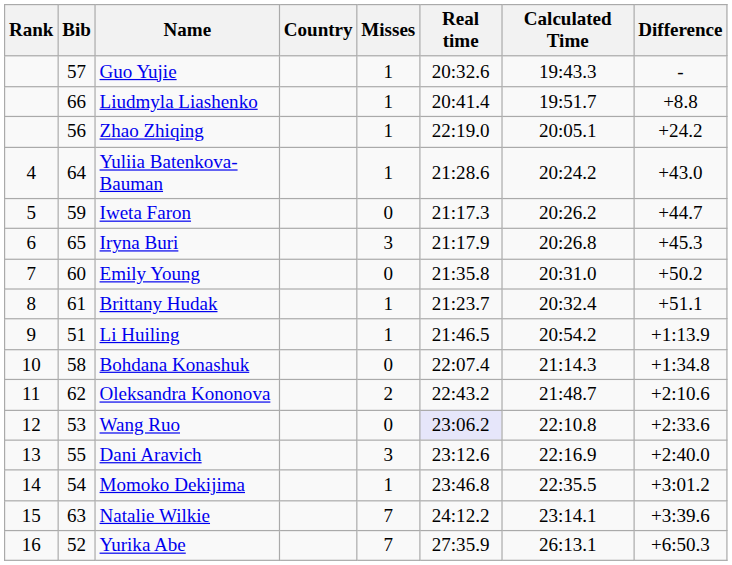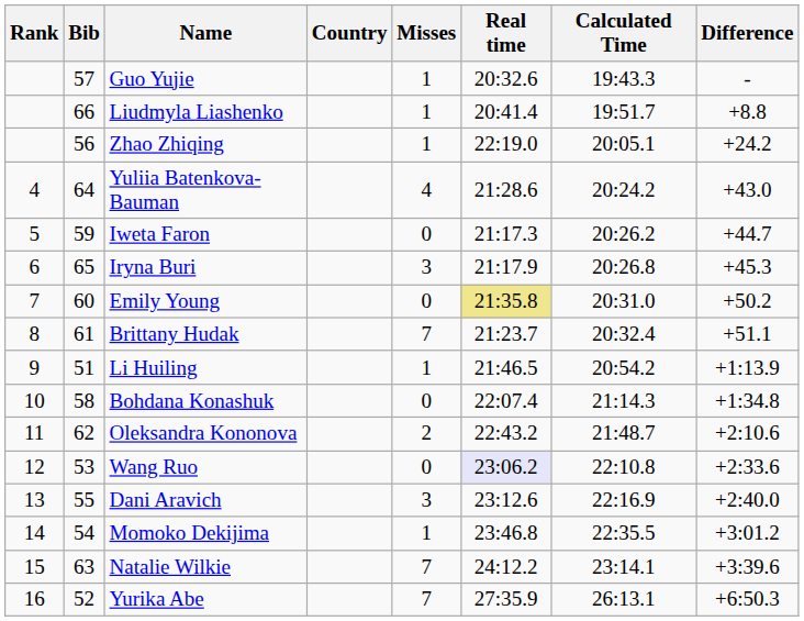 <table class="wikitable sortable" style="text-align:center">
 <tr>
 <th>Rank</th>
 <th>Bib</th>
 <th>Name</th>
 <th>Country</th>
 <th>Misses</th>
 <th>Real time</th>
 <th>Calculated Time</th>
 <th>Difference</th>
 </tr>
 <tr>
 <td></td>
 <td>57</td>
 <td align="left"><a href='#'>Guo Yujie</a></td>
 <td align="left"></td>
 <td>1</td>
 <td>20:32.6</td>
 <td>19:43.3</td>
 <td>-</td>
 </tr>
 <tr>
 <td></td>
 <td>66</td>
 <td align="left"><a href='#'>Liudmyla Liashenko</a></td>
 <td align="left"></td>
 <td>1</td>
 <td>20:41.4</td>
 <td>19:51.7</td>
 <td>+8.8</td>
 </tr>
 <tr>
 <td></td>
 <td>56</td>
 <td align="left"><a href='#'>Zhao Zhiqing</a></td>
 <td align="left"></td>
 <td>1</td>
 <td>22:19.0</td>
 <td>20:05.1</td>
 <td>+24.2</td>
 </tr>
 <tr>
 <td>4</td>
 <td>64</td>
 <td align="left"><a href='#'>Yuliia Batenkova-Bauman</a></td>
 <td align="left"></td>
-<td>1</td>
+<td>4</td>
 <td>21:28.6</td>
 <td>20:24.2</td>
 <td>+43.0</td>
 </tr>
 <tr>
 <td>5</td>
 <td>59</td>
 <td align="left"><a href='#'>Iweta Faron</a></td>
 <td align="left"></td>
 <td>0</td>
 <td>21:17.3</td>
 <td>20:26.2</td>
 <td>+44.7</td>
 </tr>
 <tr>
 <td>6</td>
 <td>65</td>
 <td align="left"><a href='#'>Iryna Buri</a></td>
 <td align="left"></td>
 <td>3</td>
 <td>21:17.9</td>
 <td>20:26.8</td>
 <td>+45.3</td>
 </tr>
 <tr>
 <td>7</td>
 <td>60</td>
 <td align="left"><a href='#'>Emily Young</a></td>
 <td align="left"></td>
 <td>0</td>
-<td>21:35.8</td>
+<td style="background: khaki;">21:35.8</td>
 <td>20:31.0</td>
 <td>+50.2</td>
 </tr>
 <tr>
 <td>8</td>
 <td>61</td>
 <td align="left"><a href='#'>Brittany Hudak</a></td>
 <td align="left"></td>
-<td>1</td>
+<td>7</td>
 <td>21:23.7</td>
 <td>20:32.4</td>
 <td>+51.1</td>
 </tr>
 <tr>
 <td>9</td>
 <td>51</td>
 <td align="left"><a href='#'>Li Huiling</a></td>
 <td align="left"></td>
 <td>1</td>
 <td>21:46.5</td>
 <td>20:54.2</td>
 <td>+1:13.9</td>
 </tr>
 <tr>
 <td>10</td>
 <td>58</td>
 <td align="left"><a href='#'>Bohdana Konashuk</a></td>
 <td align="left"></td>
 <td>0</td>
 <td>22:07.4</td>
 <td>21:14.3</td>
 <td>+1:34.8</td>
 </tr>
 <tr>
 <td>11</td>
 <td>62</td>
 <td align="left"><a href='#'>Oleksandra Kononova</a></td>
 <td align="left"></td>
 <td>2</td>
 <td>22:43.2</td>
 <td>21:48.7</td>
 <td>+2:10.6</td>
 </tr>
 <tr>
 <td>12</td>
 <td>53</td>
 <td align="left"><a href='#'>Wang Ruo</a></td>
 <td align="left"></td>
 <td>0</td>
 <td style="background: lavender;">23:06.2</td>
 <td>22:10.8</td>
 <td>+2:33.6</td>
 </tr>
 <tr>
 <td>13</td>
 <td>55</td>
 <td align="left"><a href='#'>Dani Aravich</a></td>
 <td align="left"></td>
 <td>3</td>
 <td>23:12.6</td>
 <td>22:16.9</td>
 <td>+2:40.0</td>
 </tr>
 <tr>
 <td>14</td>
 <td>54</td>
 <td align="left"><a href='#'>Momoko Dekijima</a></td>
 <td align="left"></td>
 <td>1</td>
 <td>23:46.8</td>
 <td>22:35.5</td>
 <td>+3:01.2</td>
 </tr>
 <tr>
 <td>15</td>
 <td>63</td>
 <td align="left"><a href='#'>Natalie Wilkie</a></td>
 <td align="left"></td>
 <td>7</td>
 <td>24:12.2</td>
 <td>23:14.1</td>
 <td>+3:39.6</td>
 </tr>
 <tr>
 <td>16</td>
 <td>52</td>
 <td align="left"><a href='#'>Yurika Abe</a></td>
 <td align="left"></td>
 <td>7</td>
 <td>27:35.9</td>
 <td>26:13.1</td>
 <td>+6:50.3</td>
 </tr>
 </table>
